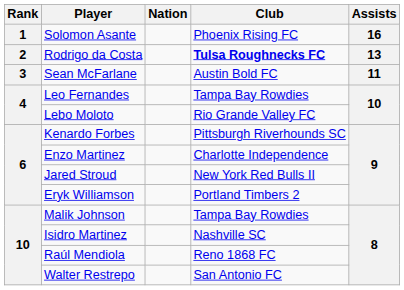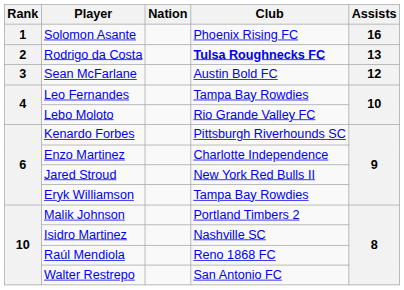 <table class="wikitable">
 <tr>
 <th>Rank</th>
 <th>Player</th>
 <th>Nation</th>
 <th>Club</th>
 <th>Assists</th>
 </tr>
 <tr>
 <th>1</th>
 <td><a href='#'>Solomon Asante</a></td>
 <td></td>
 <td><a href='#'>Phoenix Rising FC</a></td>
 <th>16</th>
 </tr>
 <tr>
 <th>2</th>
 <td><a href='#'>Rodrigo da Costa</a></td>
 <td></td>
 <td><strong><a href='#'>Tulsa Roughnecks FC</a></strong></td>
 <th>13</th>
 </tr>
 <tr>
 <th>3</th>
 <td><a href='#'>Sean McFarlane</a></td>
 <td></td>
 <td><a href='#'>Austin Bold FC</a></td>
-<th>11</th>
+<th>12</th>
 </tr>
 <tr>
 <th rowspan=2>4</th>
 <td><a href='#'>Leo Fernandes</a></td>
 <td></td>
 <td><a href='#'>Tampa Bay Rowdies</a></td>
 <th rowspan=2>10</th>
 </tr>
 <tr>
 <td><a href='#'>Lebo Moloto</a></td>
 <td></td>
 <td><a href='#'>Rio Grande Valley FC</a></td>
 </tr>
 <tr>
 <th rowspan=4>6</th>
 <td><a href='#'>Kenardo Forbes</a></td>
 <td></td>
 <td><a href='#'>Pittsburgh Riverhounds SC</a></td>
 <th rowspan=4>9</th>
 </tr>
 <tr>
 <td><a href='#'>Enzo Martinez</a></td>
 <td></td>
 <td><a href='#'>Charlotte Independence</a></td>
 </tr>
 <tr>
 <td><a href='#'>Jared Stroud</a></td>
 <td></td>
 <td><a href='#'>New York Red Bulls II</a></td>
 </tr>
 <tr>
 <td><a href='#'>Eryk Williamson</a></td>
 <td></td>
-<td><a href='#'>Portland Timbers 2</a></td>
+<td><a href='#'>Tampa Bay Rowdies</a></td>
 </tr>
 <tr>
 <th rowspan=4>10</th>
 <td><a href='#'>Malik Johnson</a></td>
 <td></td>
-<td><a href='#'>Tampa Bay Rowdies</a></td>
+<td><a href='#'>Portland Timbers 2</a></td>
 <th rowspan=4>8</th>
 </tr>
 <tr>
 <td><a href='#'>Isidro Martinez</a></td>
 <td></td>
 <td><a href='#'>Nashville SC</a></td>
 </tr>
 <tr>
 <td><a href='#'>Raúl Mendiola</a></td>
 <td></td>
 <td><a href='#'>Reno 1868 FC</a></td>
 </tr>
 <tr>
 <td><a href='#'>Walter Restrepo</a></td>
 <td></td>
 <td><a href='#'>San Antonio FC</a></td>
 </tr>
 </table>
